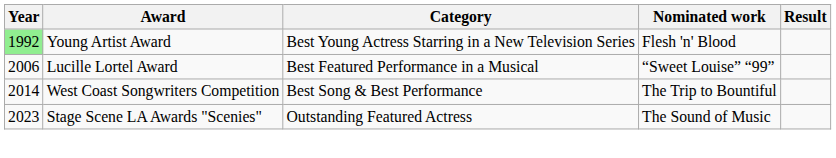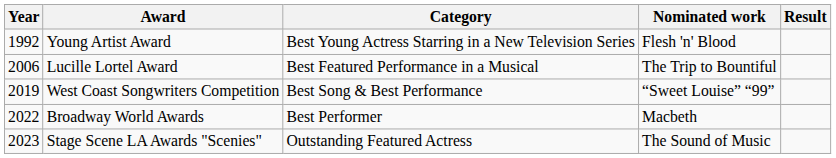 <table class="wikitable">
 <tr>
 <th>Year</th>
 <th>Award</th>
 <th>Category</th>
 <th>Nominated work</th>
 <th>Result</th>
 </tr>
 <tr>
-<td style="background: lightgreen;">1992</td>
+<td>1992</td>
 <td>Young Artist Award</td>
 <td>Best Young Actress Starring in a New Television Series</td>
 <td>Flesh 'n' Blood</td>
 <td></td>
 </tr>
 <tr>
 <td>2006</td>
 <td>Lucille Lortel Award</td>
 <td>Best Featured Performance in a Musical</td>
+<td>The Trip to Bountiful</td>
+<td></td>
+</tr>
+<tr>
+<td>2019</td>
+<td>West Coast Songwriters Competition</td>
+<td>Best Song & Best Performance</td>
 <td>“Sweet Louise” “99”</td>
 <td></td>
 </tr>
 <tr>
-<td>2014</td>
-<td>West Coast Songwriters Competition</td>
-<td>Best Song & Best Performance</td>
-<td>The Trip to Bountiful</td>
+<td>2022</td>
+<td>Broadway World Awards</td>
+<td>Best Performer</td>
+<td>Macbeth</td>
 <td></td>
 </tr>
 <tr>
 <td>2023</td>
 <td>Stage Scene LA Awards "Scenies"</td>
 <td>Outstanding Featured Actress</td>
 <td>The Sound of Music</td>
 <td></td>
 </tr>
 </table>
